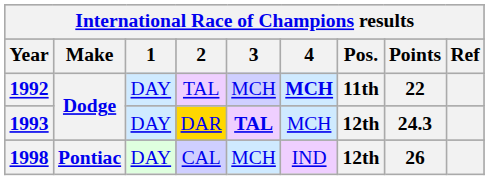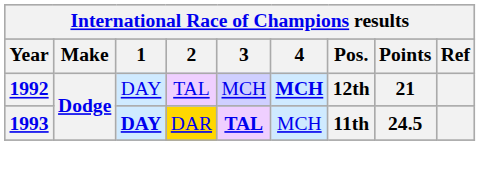 <table class="wikitable" style="text-align:center; font-size:75%">
 <tr>
 <th colspan=9><a href='#'>International Race of Champions</a> results</th>
 </tr>
 <tr>
 <th>Year</th>
 <th>Make</th>
 <th>1</th>
 <th>2</th>
 <th>3</th>
 <th>4</th>
 <th>Pos.</th>
 <th>Points</th>
 <th>Ref</th>
 </tr>
 <tr>
 <th><a href='#'>1992</a></th>
 <th rowspan=2><a href='#'>Dodge</a></th>
 <td style="background:#CFEAFF;"><a href='#'>DAY</a><br></td>
 <td style="background:#EFCFFF;"><a href='#'>TAL</a><br></td>
 <td style="background:#CFCFFF;"><a href='#'>MCH</a><br></td>
 <td style="background:#CFEAFF;"><strong><a href='#'>MCH</a></strong><br></td>
-<th>11th</th>
-<th>22</th>
+<th>12th</th>
+<th>21</th>
 <th></th>
 </tr>
 <tr>
 <th><a href='#'>1993</a></th>
-<td style="background:#CFEAFF;"><a href='#'>DAY</a><br></td>
+<td style="background:#CFEAFF;"><strong><a href='#'>DAY</a><br></strong></td>
 <td style="background: gold;"><a href='#'>DAR</a></td>
 <td style="background:#EFCFFF;"><strong><a href='#'>TAL</a></strong><br></td>
 <td style="background:#CFEAFF;"><a href='#'>MCH</a><br></td>
-<th>12th</th>
-<th>24.3</th>
-<th></th>
-</tr>
-<tr>
-<th><a href='#'>1998</a></th>
-<th><a href='#'>Pontiac</a></th>
-<td style="background:#DFFFDF;"><a href='#'>DAY</a><br></td>
-<td style="background:#CFCFFF;"><a href='#'>CAL</a><br></td>
-<td style="background:#CFEAFF;"><a href='#'>MCH</a><br></td>
-<td style="background:#EFCFFF;"><a href='#'>IND</a><br></td>
-<th>12th</th>
-<th>26</th>
+<th>11th</th>
+<th>24.5</th>
 <th></th>
 </tr>
 </table>
